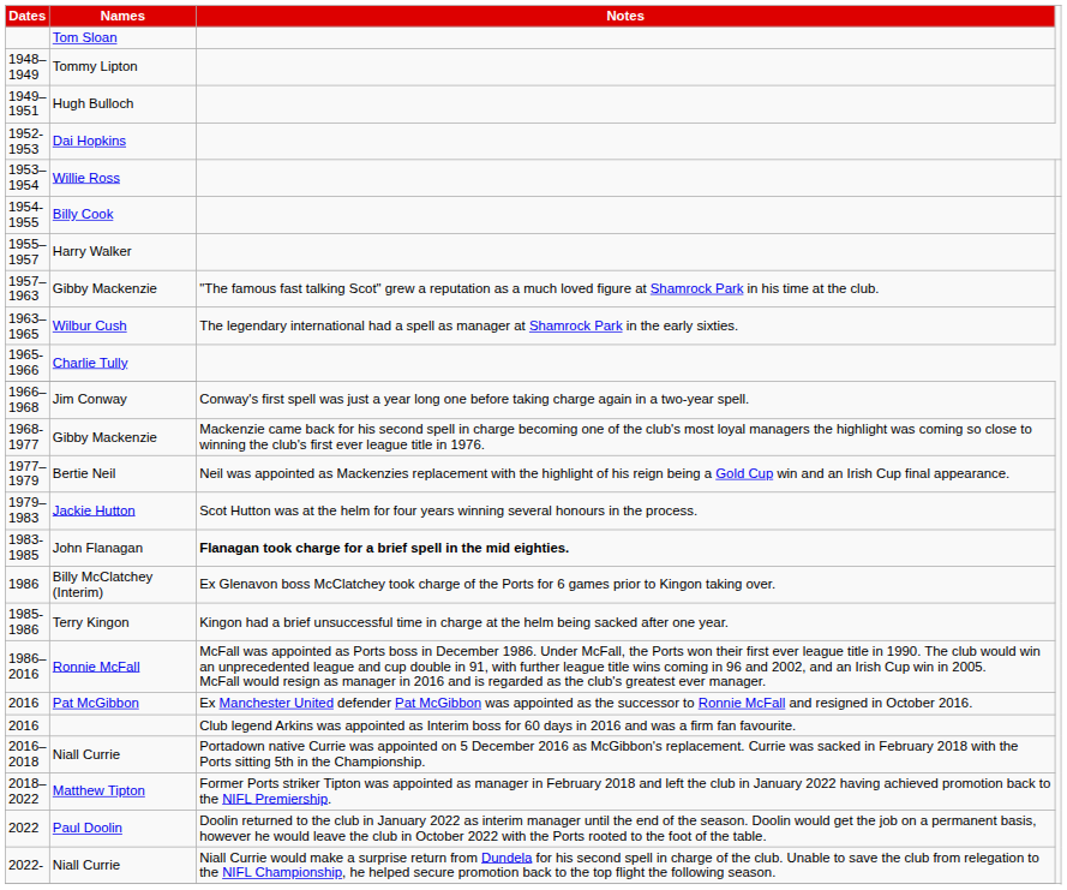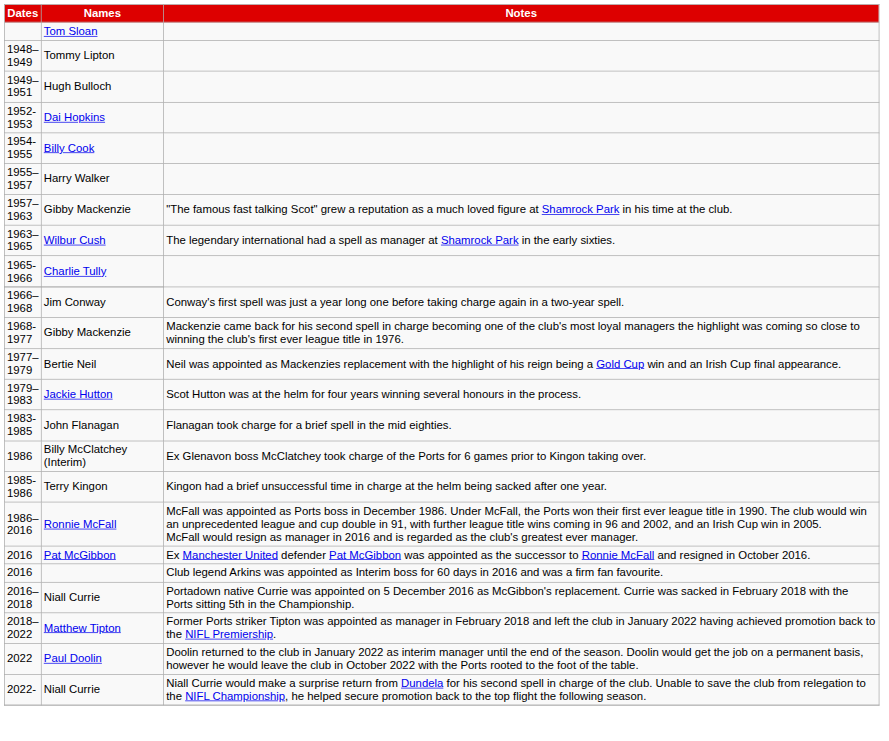 <table class="wikitable" center;">
 <tr>
 <th style="background:#d00; color:white; width:40px;">Dates</th>
 <th style="background:#d00; color:white; width:165px;">Names</th>
 <th style="background:#d00; color:white; width:1000px;">Notes</th>
 </tr>
 <tr>
 <td></td>
 <td> <a href='#'>Tom Sloan</a></td>
 <td></td>
 </tr>
 <tr>
 <td>1948–1949</td>
 <td> Tommy Lipton</td>
 <td></td>
 </tr>
 <tr>
 <td>1949–1951</td>
 <td> Hugh Bulloch</td>
 <td></td>
 </tr>
 <tr>
 <td>1952-1953</td>
 <td> <a href='#'>Dai Hopkins</a></td>
-</tr>
-<tr>
-<td>1953–1954</td>
-<td> <a href='#'>Willie Ross</a></td>
-<td></td>
-<td></td>
 </tr>
 <tr>
 <td>1954-1955</td>
 <td> <a href='#'>Billy Cook</a></td>
 <td></td>
 </tr>
 <tr>
 <td>1955–1957</td>
 <td> Harry Walker</td>
 <td></td>
 </tr>
 <tr>
 <td>1957–1963</td>
 <td> Gibby Mackenzie</td>
 <td>"The famous fast talking Scot" grew a reputation as a much loved figure at <a href='#'>Shamrock Park</a> in his time at the club.</td>
 </tr>
 <tr>
 <td>1963–1965</td>
 <td> <a href='#'>Wilbur Cush</a></td>
 <td>The legendary international had a spell as manager at <a href='#'>Shamrock Park</a> in the early sixties.</td>
 </tr>
 <tr>
 <td>1965-1966</td>
 <td> <a href='#'>Charlie Tully</a></td>
 </tr>
 <tr>
 </tr>
 <tr>
 <td>1966–1968</td>
 <td> Jim Conway</td>
 <td>Conway's first spell was just a year long one before taking charge again in a two-year spell.</td>
 </tr>
 <tr>
 <td>1968-1977</td>
 <td> Gibby Mackenzie</td>
 <td>Mackenzie came back for his second spell in charge becoming one of the club's most loyal managers the highlight was coming so close to winning the club's first ever league title in 1976.</td>
 </tr>
 <tr>
 <td>1977–1979</td>
 <td> Bertie Neil</td>
 <td>Neil was appointed as Mackenzies replacement with the highlight of his reign being a <a href='#'>Gold Cup</a> win and an Irish Cup final appearance.</td>
 </tr>
 <tr>
 <td>1979–1983</td>
 <td> <a href='#'>Jackie Hutton</a></td>
 <td>Scot Hutton was at the helm for four years winning several honours in the process.</td>
 </tr>
 <tr>
 <td>1983-1985</td>
 <td> John Flanagan</td>
-<td><strong>Flanagan took charge for a brief spell in the mid eighties.</strong></td>
+<td>Flanagan took charge for a brief spell in the mid eighties.</td>
 </tr>
 <tr>
 <td>1986</td>
 <td> Billy McClatchey (Interim)</td>
 <td>Ex Glenavon boss McClatchey took charge of the Ports for 6 games prior to Kingon taking over.</td>
 </tr>
 <tr>
 <td>1985-1986</td>
 <td> Terry Kingon</td>
 <td>Kingon had a brief unsuccessful time in charge at the helm being sacked after one year.</td>
 </tr>
 <tr>
 <td>1986–2016</td>
 <td> <a href='#'>Ronnie McFall</a></td>
 <td>McFall was appointed as Ports boss in December 1986. Under McFall, the Ports won their first ever league title in 1990. The club would win an unprecedented league and cup double in 91, with further league title wins coming in 96 and 2002, and an Irish Cup win in 2005.<br>McFall would resign as manager in 2016 and is regarded as the club's greatest ever manager.</td>
 </tr>
 <tr>
 <td>2016</td>
 <td> <a href='#'>Pat McGibbon</a></td>
 <td>Ex <a href='#'>Manchester United</a> defender <a href='#'>Pat McGibbon</a> was appointed as the successor to <a href='#'>Ronnie McFall</a> and resigned in October 2016.</td>
 </tr>
 <tr>
 <td>2016</td>
 <td> </td>
 <td>Club legend Arkins was appointed as Interim boss for 60 days in 2016 and was a firm fan favourite.</td>
 </tr>
 <tr>
 <td>2016–2018</td>
 <td> Niall Currie</td>
 <td>Portadown native Currie was appointed on 5 December 2016 as McGibbon's replacement. Currie was sacked in February 2018 with the Ports sitting 5th in the Championship.</td>
 </tr>
 <tr>
 <td>2018–2022</td>
 <td> <a href='#'>Matthew Tipton</a></td>
 <td>Former Ports striker Tipton was appointed as manager in February 2018 and left the club in January 2022 having achieved promotion back to the <a href='#'>NIFL Premiership</a>.</td>
 </tr>
 <tr>
 <td>2022</td>
 <td> <a href='#'>Paul Doolin</a></td>
 <td>Doolin returned to the club in January 2022 as interim manager until the end of the season. Doolin would get the job on a permanent basis, however he would leave the club in October 2022 with the Ports rooted to the foot of the table.</td>
 </tr>
 <tr>
 <td>2022-</td>
 <td> Niall Currie</td>
 <td>Niall Currie would make a surprise return from <a href='#'>Dundela</a> for his second spell in charge of the club. Unable to save the club from relegation to the <a href='#'>NIFL Championship</a>, he helped secure promotion back to the top flight the following season.</td>
 </tr>
 <tr>
 </tr>
 </table>
